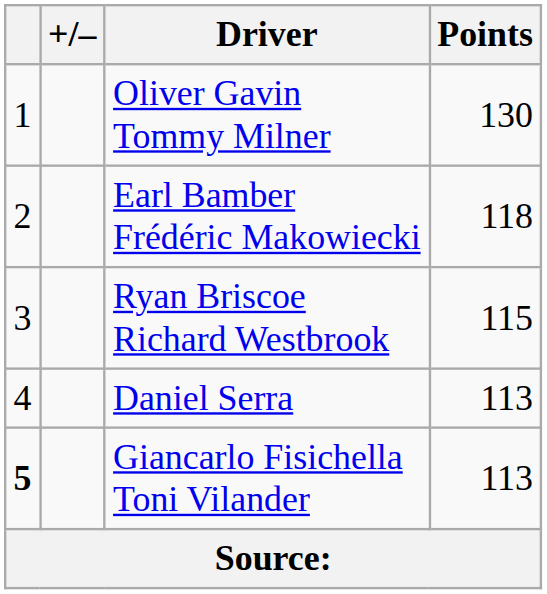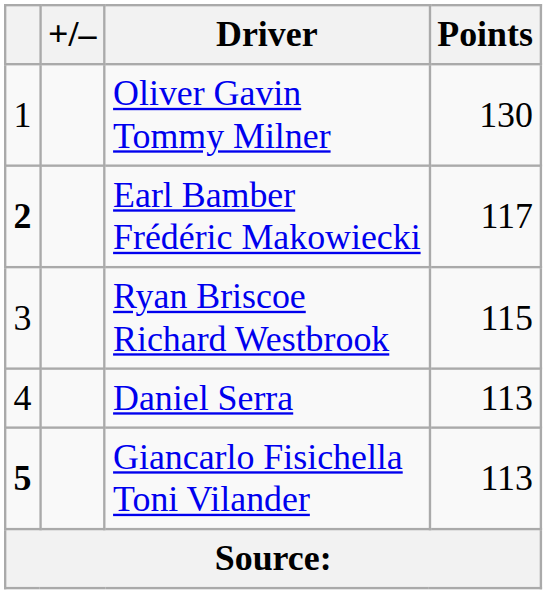 <table class="wikitable" style="font-size: 95%;">
 <tr>
 <th scope="col"></th>
 <th scope="col">+/–</th>
 <th scope="col">Driver</th>
 <th scope="col">Points</th>
 </tr>
 <tr>
 <td align=center>1</td>
 <td align="left"></td>
 <td> <a href='#'>Oliver Gavin</a><br> <a href='#'>Tommy Milner</a></td>
 <td align=right>130</td>
 </tr>
 <tr>
-<td align=center>2</td>
+<td align=center><strong>2</strong></td>
 <td align="left"></td>
 <td> <a href='#'>Earl Bamber</a><br> <a href='#'>Frédéric Makowiecki</a></td>
-<td align=right>118</td>
+<td align=right>117</td>
 </tr>
 <tr>
 <td align=center>3</td>
 <td align="left"></td>
 <td> <a href='#'>Ryan Briscoe</a><br> <a href='#'>Richard Westbrook</a></td>
 <td align=right>115</td>
 </tr>
 <tr>
 <td align=center>4</td>
 <td align="left"></td>
 <td> <a href='#'>Daniel Serra</a></td>
 <td align=right>113</td>
 </tr>
 <tr>
 <td align=center><strong>5</strong></td>
 <td align="left"></td>
 <td> <a href='#'>Giancarlo Fisichella</a><br> <a href='#'>Toni Vilander</a></td>
 <td align=right>113</td>
 </tr>
 <tr>
 <th colspan=5>Source:</th>
 </tr>
 </table>
